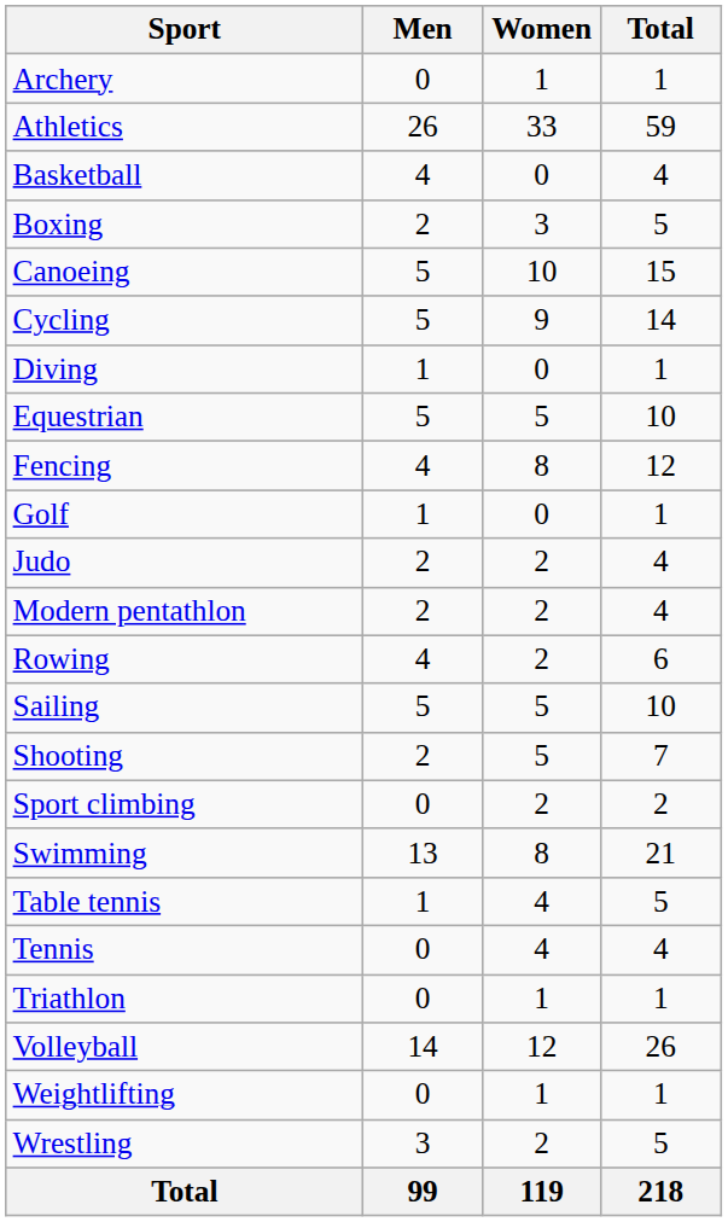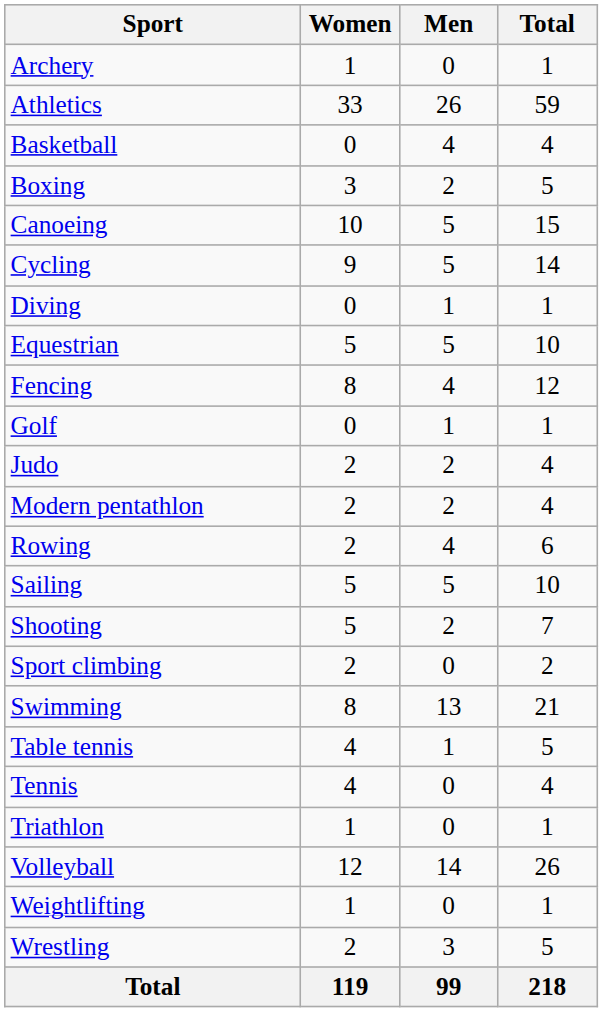 <table class="wikitable sortable" style="text-align:center;">
 <tr>
 <th width=180>Sport</th>
+<th width=55>Women</th>
 <th width=55>Men</th>
-<th width=55>Women</th>
 <th width=55>Total</th>
 </tr>
 <tr>
 <td align=left><a href='#'>Archery</a></td>
+<td>1</td>
 <td>0</td>
-<td>1</td>
 <td>1</td>
 </tr>
 <tr>
 <td align=left><a href='#'>Athletics</a></td>
+<td>33</td>
 <td>26</td>
-<td>33</td>
 <td>59</td>
 </tr>
 <tr>
 <td align=left><a href='#'>Basketball</a></td>
+<td>0</td>
 <td>4</td>
-<td>0</td>
 <td>4</td>
 </tr>
 <tr>
 <td align=left><a href='#'>Boxing</a></td>
+<td>3</td>
 <td>2</td>
-<td>3</td>
 <td>5</td>
 </tr>
 <tr>
 <td align=left><a href='#'>Canoeing</a></td>
+<td>10</td>
 <td>5</td>
-<td>10</td>
 <td>15</td>
 </tr>
 <tr>
 <td align=left><a href='#'>Cycling</a></td>
+<td>9</td>
 <td>5</td>
-<td>9</td>
 <td>14</td>
 </tr>
 <tr>
 <td align=left><a href='#'>Diving</a></td>
+<td>0</td>
 <td>1</td>
-<td>0</td>
 <td>1</td>
 </tr>
 <tr>
 <td align=left><a href='#'>Equestrian</a></td>
 <td>5</td>
 <td>5</td>
 <td>10</td>
 </tr>
 <tr>
 <td align=left><a href='#'>Fencing</a></td>
+<td>8</td>
 <td>4</td>
-<td>8</td>
 <td>12</td>
 </tr>
 <tr>
 <td align=left><a href='#'>Golf</a></td>
+<td>0</td>
 <td>1</td>
-<td>0</td>
 <td>1</td>
 </tr>
 <tr>
 <td align=left><a href='#'>Judo</a></td>
 <td>2</td>
 <td>2</td>
 <td>4</td>
 </tr>
 <tr>
 <td align=left><a href='#'>Modern pentathlon</a></td>
 <td>2</td>
 <td>2</td>
 <td>4</td>
 </tr>
 <tr>
 <td align=left><a href='#'>Rowing</a></td>
+<td>2</td>
 <td>4</td>
-<td>2</td>
 <td>6</td>
 </tr>
 <tr>
 <td align=left><a href='#'>Sailing</a></td>
 <td>5</td>
 <td>5</td>
 <td>10</td>
 </tr>
 <tr>
 <td align=left><a href='#'>Shooting</a></td>
+<td>5</td>
 <td>2</td>
-<td>5</td>
 <td>7</td>
 </tr>
 <tr>
 <td align=left><a href='#'>Sport climbing</a></td>
+<td>2</td>
 <td>0</td>
-<td>2</td>
 <td>2</td>
 </tr>
 <tr>
 <td align=left><a href='#'>Swimming</a></td>
+<td>8</td>
 <td>13</td>
-<td>8</td>
 <td>21</td>
 </tr>
 <tr>
 <td align=left><a href='#'>Table tennis</a></td>
+<td>4</td>
 <td>1</td>
-<td>4</td>
 <td>5</td>
 </tr>
 <tr>
 <td align=left><a href='#'>Tennis</a></td>
+<td>4</td>
 <td>0</td>
-<td>4</td>
 <td>4</td>
 </tr>
 <tr>
 <td align=left><a href='#'>Triathlon</a></td>
+<td>1</td>
 <td>0</td>
-<td>1</td>
 <td>1</td>
 </tr>
 <tr>
 <td align=left><a href='#'>Volleyball</a></td>
+<td>12</td>
 <td>14</td>
-<td>12</td>
 <td>26</td>
 </tr>
 <tr>
 <td align=left><a href='#'>Weightlifting</a></td>
+<td>1</td>
 <td>0</td>
-<td>1</td>
 <td>1</td>
 </tr>
 <tr>
 <td align=left><a href='#'>Wrestling</a></td>
+<td>2</td>
 <td>3</td>
-<td>2</td>
 <td>5</td>
 </tr>
 <tr>
 <th>Total</th>
+<th>119</th>
 <th>99</th>
-<th>119</th>
 <th>218</th>
 </tr>
 </table>
